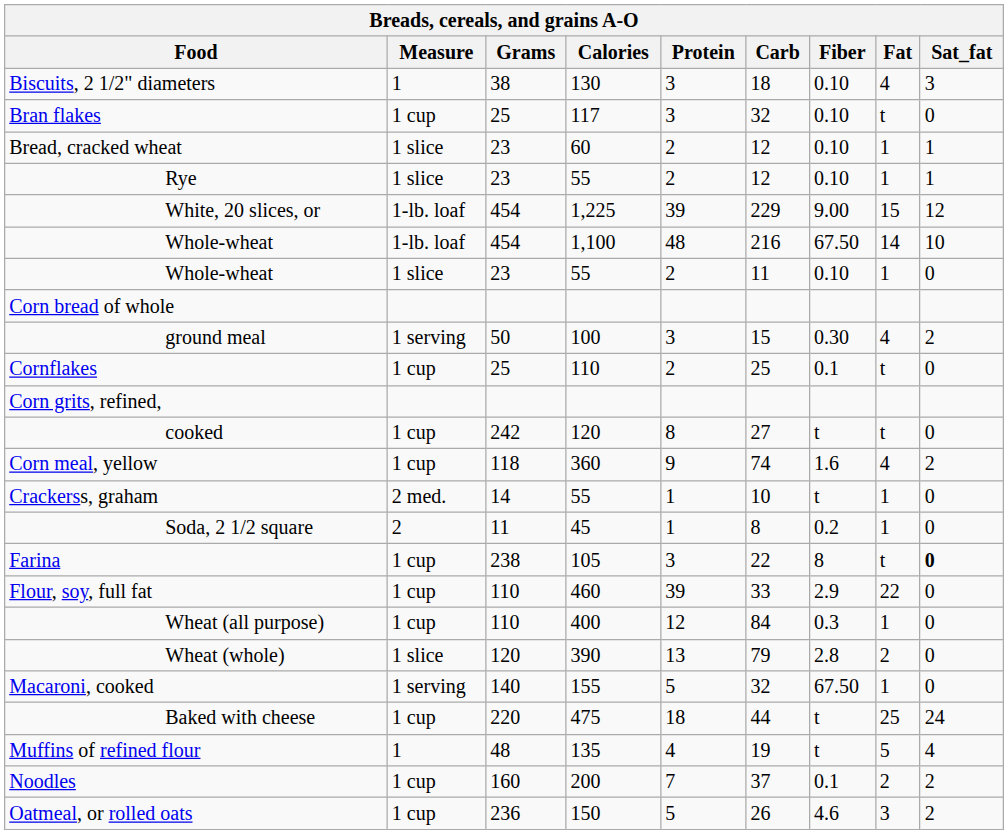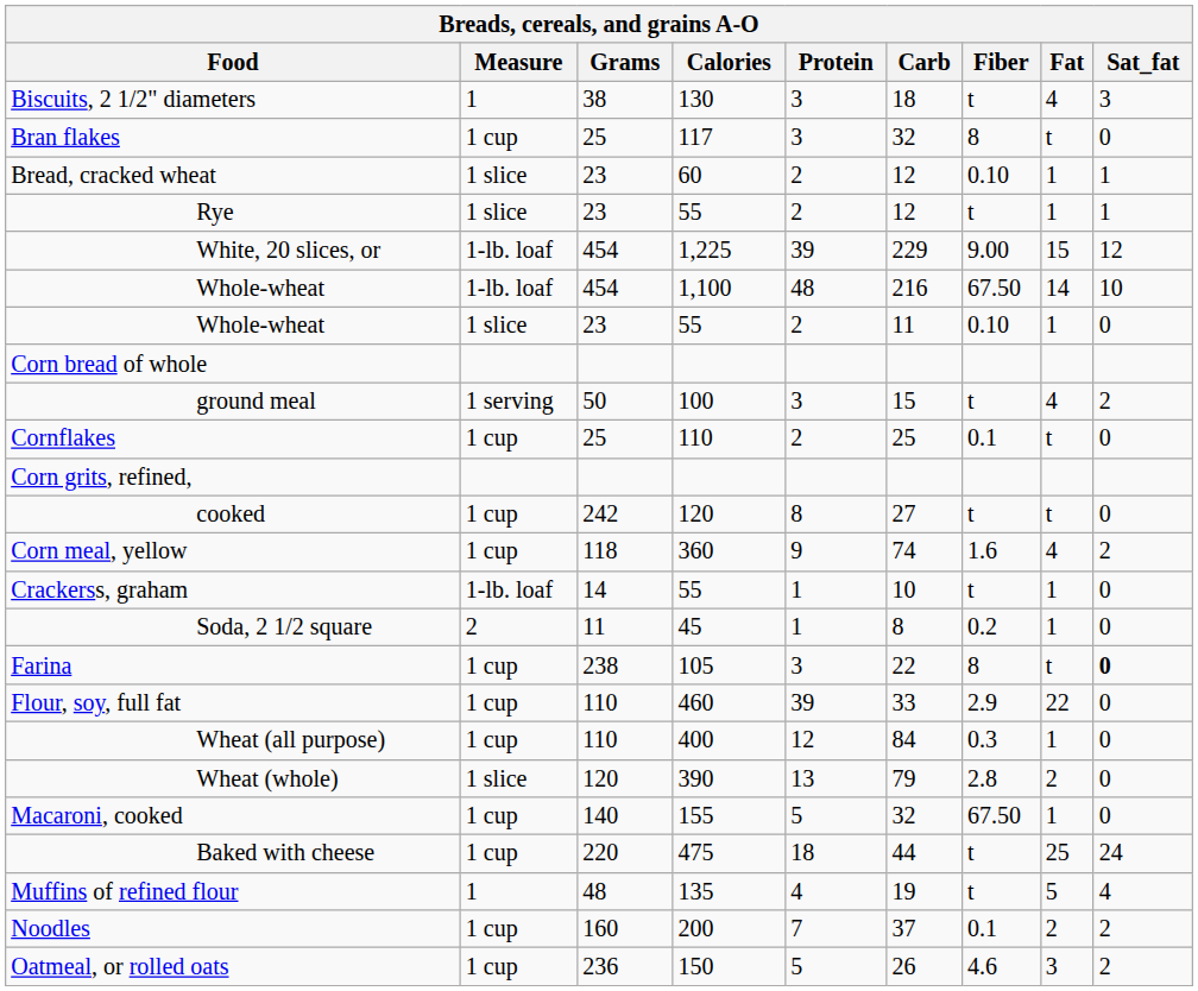 <table class="wikitable collapsible collapsed" style="min-width:50em">
 <tr>
 <th colspan=9>Breads, cereals, and grains A-O</th>
 </tr>
 <tr>
 <th>Food</th>
 <th>Measure</th>
 <th>Grams</th>
 <th>Calories</th>
 <th>Protein</th>
 <th>Carb</th>
 <th>Fiber</th>
 <th>Fat</th>
 <th>Sat_fat</th>
 </tr>
 <tr>
 <td><a href='#'>Biscuits</a>, 2 1/2" diameters</td>
 <td>1</td>
 <td>38</td>
 <td>130</td>
 <td>3</td>
 <td>18</td>
-<td>0.10</td>
+<td>t</td>
 <td>4</td>
 <td>3</td>
 </tr>
 <tr>
 <td><a href='#'>Bran flakes</a></td>
 <td>1 cup</td>
 <td>25</td>
 <td>117</td>
 <td>3</td>
 <td>32</td>
-<td>0.10</td>
+<td>8</td>
 <td>t</td>
 <td>0</td>
 </tr>
 <tr>
 <td>Bread, cracked wheat</td>
 <td>1 slice</td>
 <td>23</td>
 <td>60</td>
 <td>2</td>
 <td>12</td>
 <td>0.10</td>
 <td>1</td>
 <td>1</td>
 </tr>
 <tr>
 <td style="padding-left:8em">Rye</td>
 <td>1 slice</td>
 <td>23</td>
 <td>55</td>
 <td>2</td>
 <td>12</td>
-<td>0.10</td>
+<td>t</td>
 <td>1</td>
 <td>1</td>
 </tr>
 <tr>
 <td style="padding-left:8em">White, 20 slices, or</td>
 <td>1-lb. loaf</td>
 <td>454</td>
 <td>1,225</td>
 <td>39</td>
 <td>229</td>
 <td>9.00</td>
 <td>15</td>
 <td>12</td>
 </tr>
 <tr>
 <td style="padding-left:8em">Whole-wheat</td>
 <td>1-lb. loaf</td>
 <td>454</td>
 <td>1,100</td>
 <td>48</td>
 <td>216</td>
 <td>67.50</td>
 <td>14</td>
 <td>10</td>
 </tr>
 <tr>
 <td style="padding-left:8em">Whole-wheat</td>
 <td>1 slice</td>
 <td>23</td>
 <td>55</td>
 <td>2</td>
 <td>11</td>
 <td>0.10</td>
 <td>1</td>
 <td>0</td>
 </tr>
 <tr>
 <td><a href='#'>Corn bread</a> of whole</td>
 <td></td>
 <td></td>
 <td></td>
 <td></td>
 <td></td>
 <td></td>
 <td></td>
 <td></td>
 </tr>
 <tr>
 <td style="padding-left:8em">ground meal</td>
 <td>1 serving</td>
 <td>50</td>
 <td>100</td>
 <td>3</td>
 <td>15</td>
-<td>0.30</td>
+<td>t</td>
 <td>4</td>
 <td>2</td>
 </tr>
 <tr>
 <td><a href='#'>Cornflakes</a></td>
 <td>1 cup</td>
 <td>25</td>
 <td>110</td>
 <td>2</td>
 <td>25</td>
 <td>0.1</td>
 <td>t</td>
 <td>0</td>
 </tr>
 <tr>
 <td><a href='#'>Corn grits</a>, refined,</td>
 <td></td>
 <td></td>
 <td></td>
 <td></td>
 <td></td>
 <td></td>
 <td></td>
 <td></td>
 </tr>
 <tr>
 <td style="padding-left:8em">cooked</td>
 <td>1 cup</td>
 <td>242</td>
 <td>120</td>
 <td>8</td>
 <td>27</td>
 <td>t</td>
 <td>t</td>
 <td>0</td>
 </tr>
 <tr>
 <td><a href='#'>Corn meal</a>, yellow</td>
 <td>1 cup</td>
 <td>118</td>
 <td>360</td>
 <td>9</td>
 <td>74</td>
 <td>1.6</td>
 <td>4</td>
 <td>2</td>
 </tr>
 <tr>
 <td><a href='#'>Crackers</a>s, graham</td>
-<td>2 med.</td>
+<td>1-lb. loaf</td>
 <td>14</td>
 <td>55</td>
 <td>1</td>
 <td>10</td>
 <td>t</td>
 <td>1</td>
 <td>0</td>
 </tr>
 <tr>
 <td style="padding-left:8em">Soda, 2 1/2 square</td>
 <td>2</td>
 <td>11</td>
 <td>45</td>
 <td>1</td>
 <td>8</td>
 <td>0.2</td>
 <td>1</td>
 <td>0</td>
 </tr>
 <tr>
 <td><a href='#'>Farina</a></td>
 <td>1 cup</td>
 <td>238</td>
 <td>105</td>
 <td>3</td>
 <td>22</td>
 <td>8</td>
 <td>t</td>
 <td><strong>0</strong></td>
 </tr>
 <tr>
 <td><a href='#'>Flour</a>, <a href='#'>soy</a>, full fat</td>
 <td>1 cup</td>
 <td>110</td>
 <td>460</td>
 <td>39</td>
 <td>33</td>
 <td>2.9</td>
 <td>22</td>
 <td>0</td>
 </tr>
 <tr>
 <td style="padding-left:8em">Wheat (all purpose)</td>
 <td>1 cup</td>
 <td>110</td>
 <td>400</td>
 <td>12</td>
 <td>84</td>
 <td>0.3</td>
 <td>1</td>
 <td>0</td>
 </tr>
 <tr>
 <td style="padding-left:8em">Wheat (whole)</td>
 <td>1 slice</td>
 <td>120</td>
 <td>390</td>
 <td>13</td>
 <td>79</td>
 <td>2.8</td>
 <td>2</td>
 <td>0</td>
 </tr>
 <tr>
 <td><a href='#'>Macaroni</a>, cooked</td>
-<td>1 serving</td>
+<td>1 cup</td>
 <td>140</td>
 <td>155</td>
 <td>5</td>
 <td>32</td>
 <td>67.50</td>
 <td>1</td>
 <td>0</td>
 </tr>
 <tr>
 <td style="padding-left:8em">Baked with cheese</td>
 <td>1 cup</td>
 <td>220</td>
 <td>475</td>
 <td>18</td>
 <td>44</td>
 <td>t</td>
 <td>25</td>
 <td>24</td>
 </tr>
 <tr>
 <td><a href='#'>Muffins</a> of <a href='#'>refined flour</a></td>
 <td>1</td>
 <td>48</td>
 <td>135</td>
 <td>4</td>
 <td>19</td>
 <td>t</td>
 <td>5</td>
 <td>4</td>
 </tr>
 <tr>
 <td><a href='#'>Noodles</a></td>
 <td>1 cup</td>
 <td>160</td>
 <td>200</td>
 <td>7</td>
 <td>37</td>
 <td>0.1</td>
 <td>2</td>
 <td>2</td>
 </tr>
 <tr>
 <td><a href='#'>Oatmeal</a>, or <a href='#'>rolled oats</a></td>
 <td>1 cup</td>
 <td>236</td>
 <td>150</td>
 <td>5</td>
 <td>26</td>
 <td>4.6</td>
 <td>3</td>
 <td>2</td>
 </tr>
 </table>
